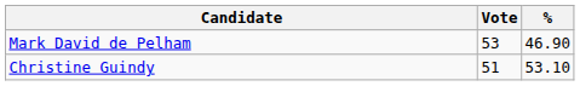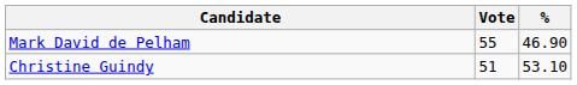 <table class="wikitable">
 <tr>
 <th bgcolor="#DDDDFF" width="400px">Candidate</th>
 <th bgcolor="#DDDDFF">Vote</th>
 <th bgcolor="#DDDDFF">%</th>
 </tr>
 <tr>
 <td><a href='#'>Mark David de Pelham</a></td>
-<td>53</td>
+<td>55</td>
 <td>46.90</td>
 </tr>
 <tr>
 <td><a href='#'>Christine Guindy</a></td>
 <td>51</td>
 <td>53.10</td>
 </tr>
 </table>
